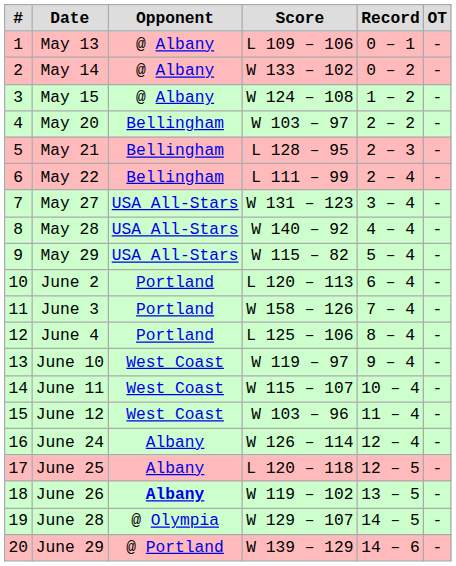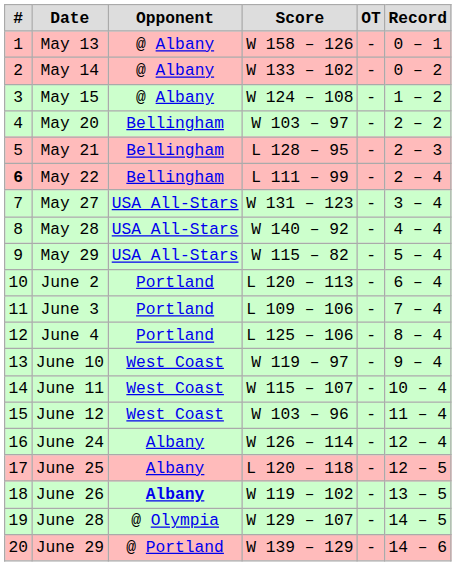 <table class="wikitable">
 <tr align="center"  bgcolor="#dddddd">
 <td><strong>#</strong></td>
 <td><strong>Date</strong></td>
 <td><strong>Opponent</strong></td>
 <td><strong>Score</strong></td>
+<td><strong>OT</strong></td>
 <td><strong>Record</strong></td>
-<td><strong>OT</strong></td>
 </tr>
 <tr align="center" bgcolor="ffbbbb">
 <td>1</td>
 <td>May 13</td>
 <td>@ <a href='#'>Albany</a></td>
-<td>L 109 – 106</td>
+<td>W 158 – 126</td>
+<td>-</td>
 <td>0 – 1</td>
-<td>-</td>
 </tr>
 <tr align="center" bgcolor="ffbbbb">
 <td>2</td>
 <td>May 14</td>
 <td>@ <a href='#'>Albany</a></td>
 <td>W 133 – 102</td>
+<td>-</td>
 <td>0 – 2</td>
-<td>-</td>
 </tr>
 <tr align="center" bgcolor="ccffcc">
 <td>3</td>
 <td>May 15</td>
 <td>@ <a href='#'>Albany</a></td>
 <td>W 124 – 108</td>
+<td>-</td>
 <td>1 – 2</td>
-<td>-</td>
 </tr>
 <tr align="center" bgcolor="ccffcc">
 <td>4</td>
 <td>May 20</td>
 <td><a href='#'>Bellingham</a></td>
 <td>W 103 – 97</td>
+<td>-</td>
 <td>2 – 2</td>
-<td>-</td>
 </tr>
 <tr align="center" bgcolor="ffbbbb">
 <td>5</td>
 <td>May 21</td>
 <td><a href='#'>Bellingham</a></td>
 <td>L 128 – 95</td>
+<td>-</td>
 <td>2 – 3</td>
-<td>-</td>
 </tr>
 <tr align="center" bgcolor="ffbbbb">
-<td>6</td>
+<td><strong>6</strong></td>
 <td>May 22</td>
 <td><a href='#'>Bellingham</a></td>
 <td>L 111 – 99</td>
+<td>-</td>
 <td>2 – 4</td>
-<td>-</td>
 </tr>
 <tr align="center" bgcolor="ccffcc">
 <td>7</td>
 <td>May 27</td>
 <td><a href='#'>USA All-Stars</a></td>
 <td>W 131 – 123</td>
+<td>-</td>
 <td>3 – 4</td>
-<td>-</td>
 </tr>
 <tr align="center" bgcolor="ccffcc">
 <td>8</td>
 <td>May 28</td>
 <td><a href='#'>USA All-Stars</a></td>
 <td>W 140 – 92</td>
+<td>-</td>
 <td>4 – 4</td>
-<td>-</td>
 </tr>
 <tr align="center" bgcolor="ccffcc">
 <td>9</td>
 <td>May 29</td>
 <td><a href='#'>USA All-Stars</a></td>
 <td>W 115 – 82</td>
+<td>-</td>
 <td>5 – 4</td>
-<td>-</td>
 </tr>
 <tr align="center" bgcolor="ccffcc">
 <td>10</td>
 <td>June 2</td>
 <td><a href='#'>Portland</a></td>
 <td>L 120 – 113</td>
+<td>-</td>
 <td>6 – 4</td>
-<td>-</td>
 </tr>
 <tr align="center" bgcolor="ccffcc">
 <td>11</td>
 <td>June 3</td>
 <td><a href='#'>Portland</a></td>
-<td>W 158 – 126</td>
+<td>L 109 – 106</td>
+<td>-</td>
 <td>7 – 4</td>
-<td>-</td>
 </tr>
 <tr align="center" bgcolor="ccffcc">
 <td>12</td>
 <td>June 4</td>
 <td><a href='#'>Portland</a></td>
 <td>L 125 – 106</td>
+<td>-</td>
 <td>8 – 4</td>
-<td>-</td>
 </tr>
 <tr align="center" bgcolor="ccffcc">
 <td>13</td>
 <td>June 10</td>
 <td><a href='#'>West Coast</a></td>
 <td>W 119 – 97</td>
+<td>-</td>
 <td>9 – 4</td>
-<td>-</td>
 </tr>
 <tr align="center" bgcolor="ccffcc">
 <td>14</td>
 <td>June 11</td>
 <td><a href='#'>West Coast</a></td>
 <td>W 115 – 107</td>
+<td>-</td>
 <td>10 – 4</td>
-<td>-</td>
 </tr>
 <tr align="center" bgcolor="ccffcc">
 <td>15</td>
 <td>June 12</td>
 <td><a href='#'>West Coast</a></td>
 <td>W 103 – 96</td>
+<td>-</td>
 <td>11 – 4</td>
-<td>-</td>
 </tr>
 <tr align="center" bgcolor="ccffcc">
 <td>16</td>
 <td>June 24</td>
 <td><a href='#'>Albany</a></td>
 <td>W 126 – 114</td>
+<td>-</td>
 <td>12 – 4</td>
-<td>-</td>
 </tr>
 <tr align="center" bgcolor="ffbbbb">
 <td>17</td>
 <td>June 25</td>
 <td><a href='#'>Albany</a></td>
 <td>L 120 – 118</td>
+<td>-</td>
 <td>12 – 5</td>
-<td>-</td>
 </tr>
 <tr align="center" bgcolor="ccffcc">
 <td>18</td>
 <td>June 26</td>
 <td><strong><a href='#'>Albany</a></strong></td>
 <td>W 119 – 102</td>
+<td>-</td>
 <td>13 – 5</td>
-<td>-</td>
 </tr>
 <tr align="center" bgcolor="ccffcc">
 <td>19</td>
 <td>June 28</td>
 <td>@ <a href='#'>Olympia</a></td>
 <td>W 129 – 107</td>
+<td>-</td>
 <td>14 – 5</td>
-<td>-</td>
 </tr>
 <tr align="center" bgcolor="ffbbbb">
 <td>20</td>
 <td>June 29</td>
 <td>@ <a href='#'>Portland</a></td>
 <td>W 139 – 129</td>
+<td>-</td>
 <td>14 – 6</td>
-<td>-</td>
 </tr>
 </table>
